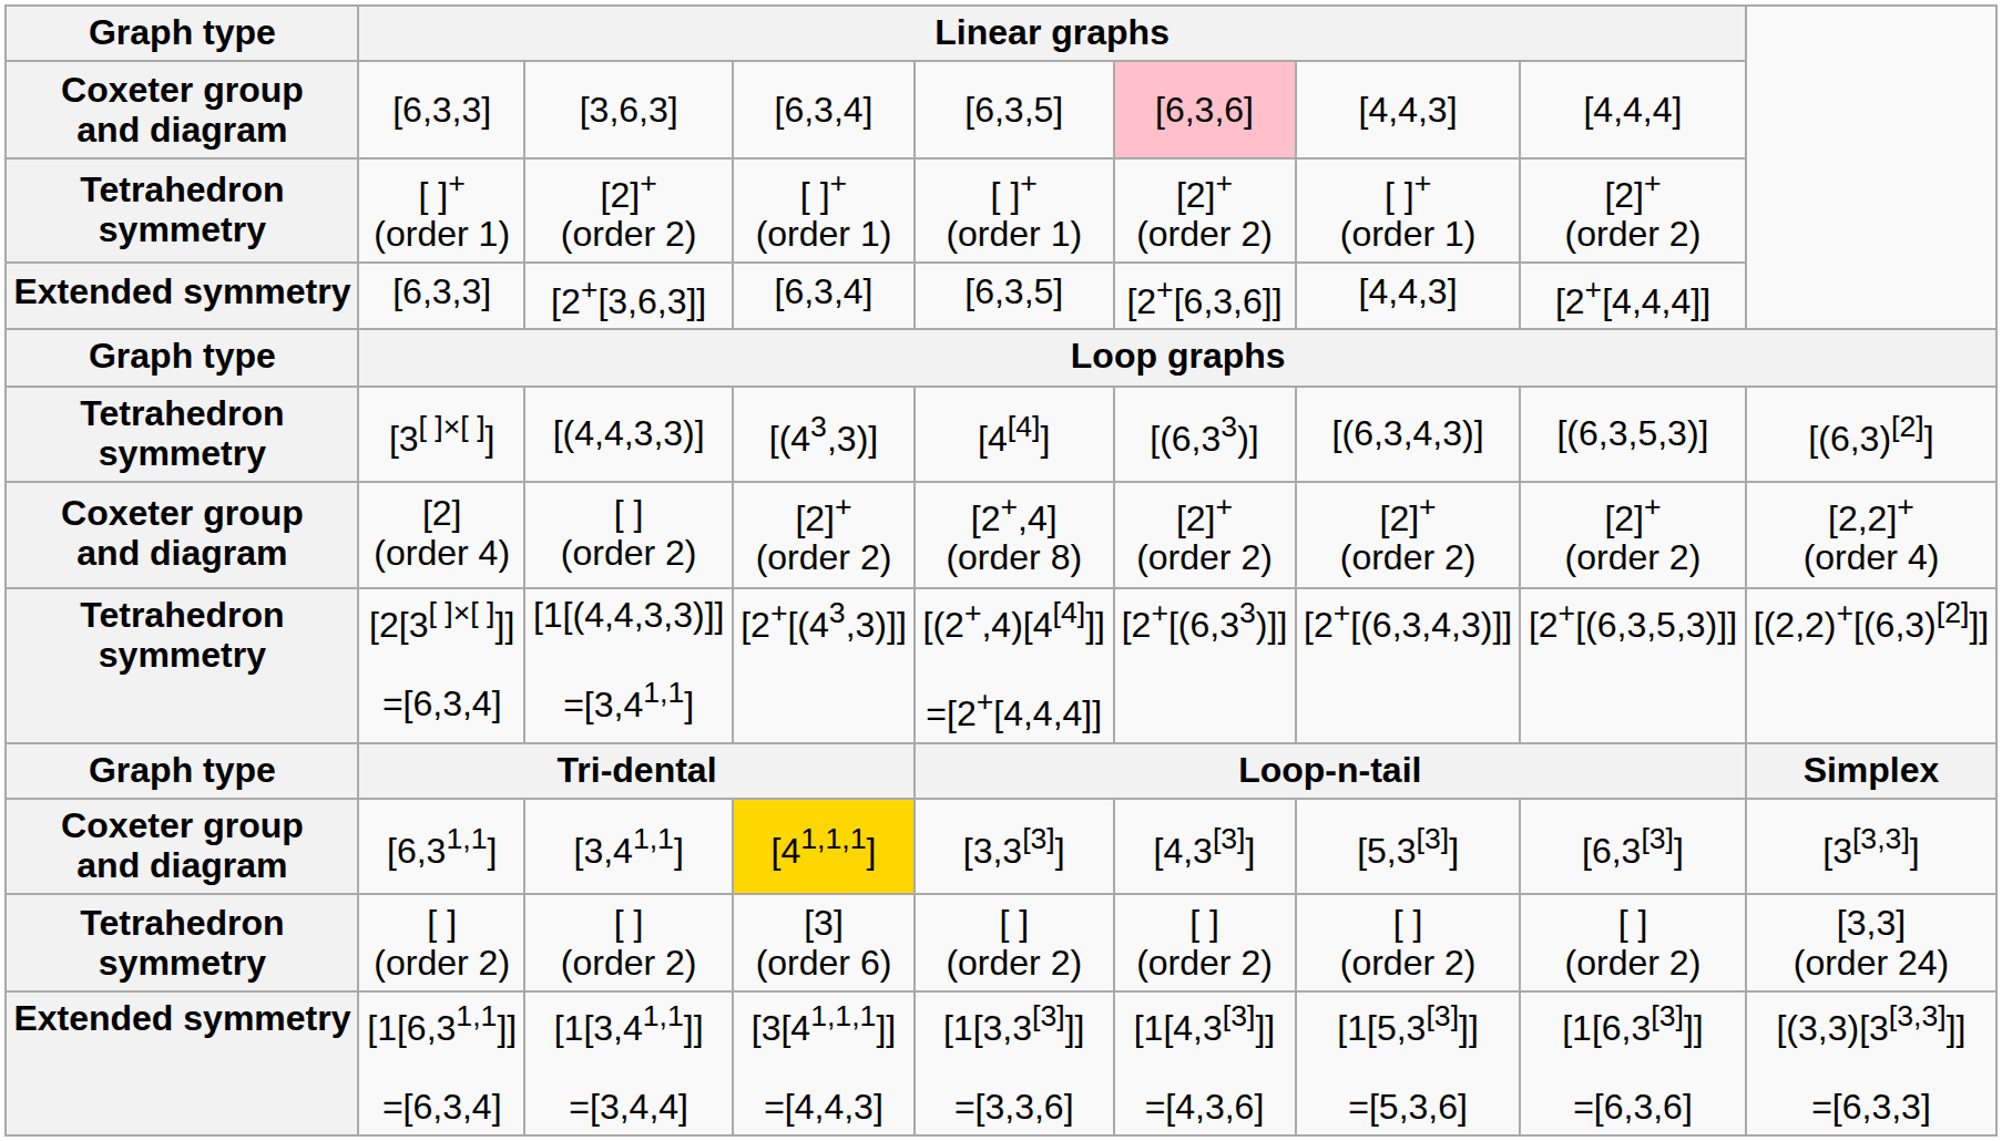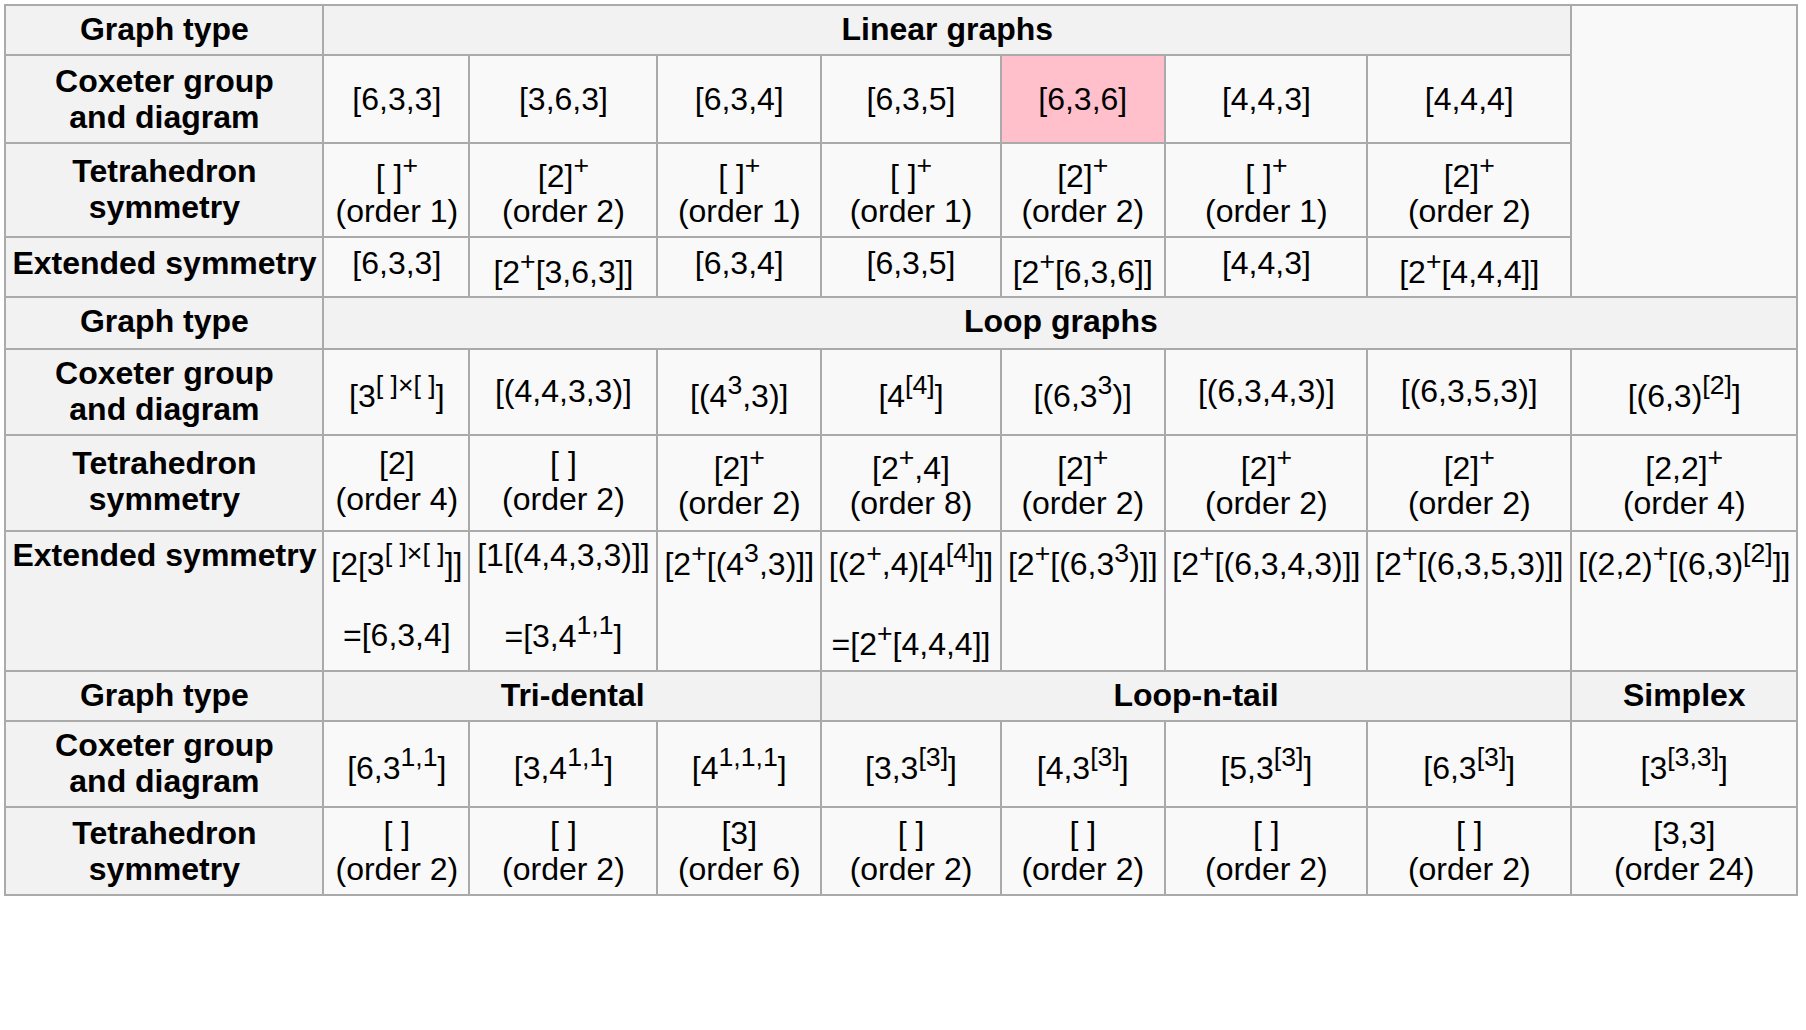 <table class=wikitable>
 <tr>
 <th>Graph type</th>
 <th colspan=7>Linear graphs</th>
 </tr>
 <tr align=center>
 <th>Coxeter group<br>and diagram</th>
 <td>[6,3,3]<br></td>
 <td>[3,6,3]<br></td>
 <td>[6,3,4]<br></td>
 <td>[6,3,5]<br></td>
 <td style="background: pink;">[6,3,6]<br></td>
 <td>[4,4,3]<br></td>
 <td>[4,4,4]<br></td>
 </tr>
 <tr align=center>
 <th>Tetrahedron<br>symmetry</th>
 <td>[ ]<sup>+</sup><br>(order 1)<br></td>
 <td>[2]<sup>+</sup><br>(order 2)<br></td>
 <td>[ ]<sup>+</sup><br>(order 1)<br></td>
 <td>[ ]<sup>+</sup><br>(order 1)<br></td>
 <td>[2]<sup>+</sup><br>(order 2)<br></td>
 <td>[ ]<sup>+</sup><br>(order 1)<br></td>
 <td>[2]<sup>+</sup><br>(order 2)<br></td>
 </tr>
 <tr align=center valign=top>
 <th>Extended symmetry</th>
 <td>[6,3,3]<br></td>
 <td>[2<sup>+</sup>[3,6,3]]<br></td>
 <td>[6,3,4]<br></td>
 <td>[6,3,5]<br></td>
 <td>[2<sup>+</sup>[6,3,6]]<br></td>
 <td>[4,4,3]<br></td>
 <td>[2<sup>+</sup>[4,4,4]]<br></td>
 </tr>
 <tr>
 <th>Graph type</th>
 <th colspan=8>Loop graphs</th>
 </tr>
 <tr align=center>
-<th>Tetrahedron<br>symmetry</th>
+<th>Coxeter group<br>and diagram</th>
 <td>[3<sup>[ ]×[ ]</sup>]<br></td>
 <td>[(4,4,3,3)]<br></td>
 <td>[(4<sup>3</sup>,3)]<br></td>
 <td>[4<sup>[4]</sup>]<br></td>
 <td>[(6,3<sup>3</sup>)]<br></td>
 <td>[(6,3,4,3)]<br></td>
 <td>[(6,3,5,3)]<br></td>
 <td>[(6,3)<sup>[2]</sup>]<br></td>
 </tr>
 <tr align=center>
-<th>Coxeter group<br>and diagram</th>
+<th>Tetrahedron<br>symmetry</th>
 <td>[2]<br>(order 4)<br></td>
 <td>[ ]<br>(order 2)<br></td>
 <td>[2]<sup>+</sup><br>(order 2)<br></td>
 <td>[2<sup>+</sup>,4]<br>(order 8)<br></td>
 <td>[2]<sup>+</sup><br>(order 2)<br></td>
 <td>[2]<sup>+</sup><br>(order 2)<br></td>
 <td>[2]<sup>+</sup><br>(order 2)<br></td>
 <td>[2,2]<sup>+</sup><br>(order 4)<br></td>
 </tr>
 <tr align=center valign=top>
-<th>Tetrahedron<br>symmetry</th>
+<th>Extended symmetry</th>
 <td>[2[3<sup>[ ]×[ ]</sup>]]<br><br>=[6,3,4]<br></td>
 <td>[1[(4,4,3,3)]]<br><br>=[3,4<sup>1,1</sup>]<br></td>
 <td>[2<sup>+</sup>[(4<sup>3</sup>,3)]]<br></td>
 <td>[(2<sup>+</sup>,4)[4<sup>[4]</sup>]]<br><br>=[2<sup>+</sup>[4,4,4]]<br></td>
 <td>[2<sup>+</sup>[(6,3<sup>3</sup>)]]<br></td>
 <td>[2<sup>+</sup>[(6,3,4,3)]]<br></td>
 <td>[2<sup>+</sup>[(6,3,5,3)]]<br></td>
 <td>[(2,2)<sup>+</sup>[(6,3)<sup>[2]</sup>]]<br></td>
 </tr>
 <tr>
 <th>Graph type</th>
 <th colspan=3>Tri-dental</th>
 <th colspan=4>Loop-n-tail</th>
 <th>Simplex</th>
 </tr>
 <tr align=center>
 <th>Coxeter group<br>and diagram</th>
 <td>[6,3<sup>1,1</sup>]<br></td>
 <td>[3,4<sup>1,1</sup>]<br></td>
-<td style="background: gold;">[4<sup>1,1,1</sup>]<br></td>
+<td>[4<sup>1,1,1</sup>]<br></td>
 <td>[3,3<sup>[3]</sup>]<br></td>
 <td>[4,3<sup>[3]</sup>]<br></td>
 <td>[5,3<sup>[3]</sup>]<br></td>
 <td>[6,3<sup>[3]</sup>]<br></td>
 <td>[3<sup>[3,3]</sup>]<br></td>
 </tr>
 <tr align=center>
 <th>Tetrahedron<br>symmetry</th>
 <td>[ ]<br>(order 2)<br></td>
 <td>[ ]<br>(order 2)<br></td>
 <td>[3]<br>(order 6)<br></td>
 <td>[ ]<br>(order 2)<br></td>
 <td>[ ]<br>(order 2)<br></td>
 <td>[ ]<br>(order 2)<br></td>
 <td>[ ]<br>(order 2)<br></td>
 <td>[3,3]<br>(order 24)<br></td>
 </tr>
-<tr align=center valign=top>
-<th>Extended symmetry</th>
-<td>[1[6,3<sup>1,1</sup>]]<br><br>=[6,3,4]<br></td>
-<td>[1[3,4<sup>1,1</sup>]]<br><br>=[3,4,4]<br></td>
-<td>[3[4<sup>1,1,1</sup>]]<br><br>=[4,4,3]<br></td>
-<td>[1[3,3<sup>[3]</sup>]]<br><br>=[3,3,6]<br></td>
-<td>[1[4,3<sup>[3]</sup>]]<br><br>=[4,3,6]<br></td>
-<td>[1[5,3<sup>[3]</sup>]]<br><br>=[5,3,6]<br></td>
-<td>[1[6,3<sup>[3]</sup>]]<br><br>=[6,3,6]<br></td>
-<td>[(3,3)[3<sup>[3,3]</sup>]]<br><br>=[6,3,3]<br></td>
-</tr>
 </table>
